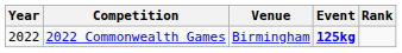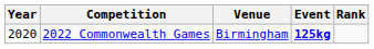 <table class="wikitable sortable">
 <tr>
 <th>Year</th>
 <th>Competition</th>
 <th>Venue</th>
 <th>Event</th>
 <th>Rank</th>
 </tr>
 <tr>
-<td>2022</td>
+<td>2020</td>
 <td><a href='#'>2022 Commonwealth Games</a></td>
 <td><a href='#'>Birmingham</a></td>
 <td><strong><a href='#'>125kg</a></strong></td>
 <td></td>
 </tr>
 </table>
